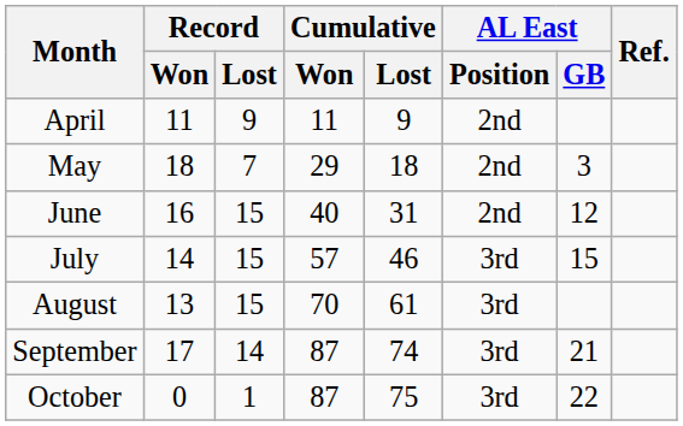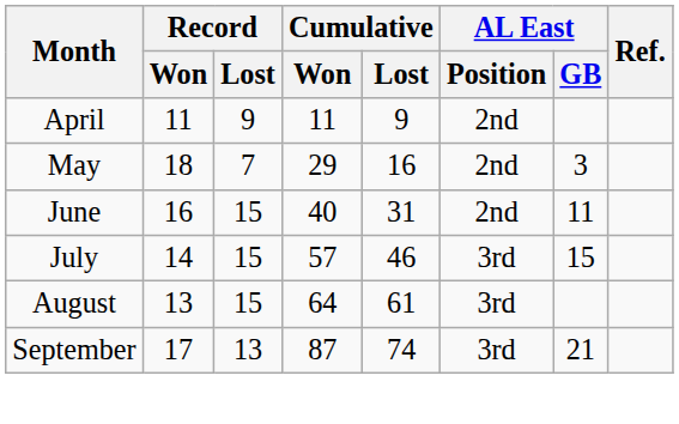 <table class="wikitable" style="text-align:center;">
 <tr>
 <th rowspan=2>Month</th>
 <th colspan=2>Record</th>
 <th colspan=2>Cumulative</th>
 <th colspan=2><a href='#'>AL East</a></th>
 <th rowspan=2>Ref.</th>
 </tr>
 <tr>
 <th>Won</th>
 <th>Lost</th>
 <th>Won</th>
 <th>Lost</th>
 <th>Position</th>
 <th><a href='#'>GB</a></th>
 </tr>
 <tr>
 <td>April</td>
 <td>11</td>
 <td>9</td>
 <td>11</td>
 <td>9</td>
 <td>2nd</td>
 <td></td>
 <td></td>
 </tr>
 <tr>
 <td>May</td>
 <td>18</td>
 <td>7</td>
 <td>29</td>
-<td>18</td>
+<td>16</td>
 <td>2nd</td>
 <td>3</td>
 <td></td>
 </tr>
 <tr>
 <td>June</td>
 <td>16</td>
 <td>15</td>
 <td>40</td>
 <td>31</td>
 <td>2nd</td>
-<td>12</td>
+<td>11</td>
 <td></td>
 </tr>
 <tr>
 <td>July</td>
 <td>14</td>
 <td>15</td>
 <td>57</td>
 <td>46</td>
 <td>3rd</td>
 <td>15</td>
 <td></td>
 </tr>
 <tr>
 <td>August</td>
 <td>13</td>
 <td>15</td>
-<td>70</td>
+<td>64</td>
 <td>61</td>
 <td>3rd</td>
 <td></td>
 <td></td>
 </tr>
 <tr>
 <td>September</td>
 <td>17</td>
-<td>14</td>
+<td>13</td>
 <td>87</td>
 <td>74</td>
 <td>3rd</td>
 <td>21</td>
 <td></td>
 </tr>
-<tr>
-<td>October</td>
-<td>0</td>
-<td>1</td>
-<td>87</td>
-<td>75</td>
-<td>3rd</td>
-<td>22</td>
-<td></td>
-</tr>
 </table>
